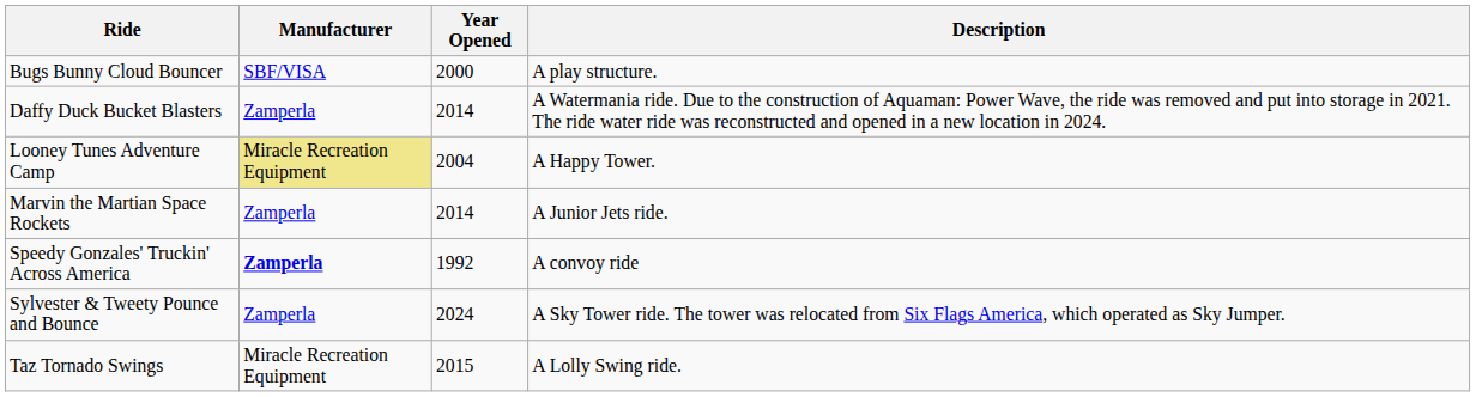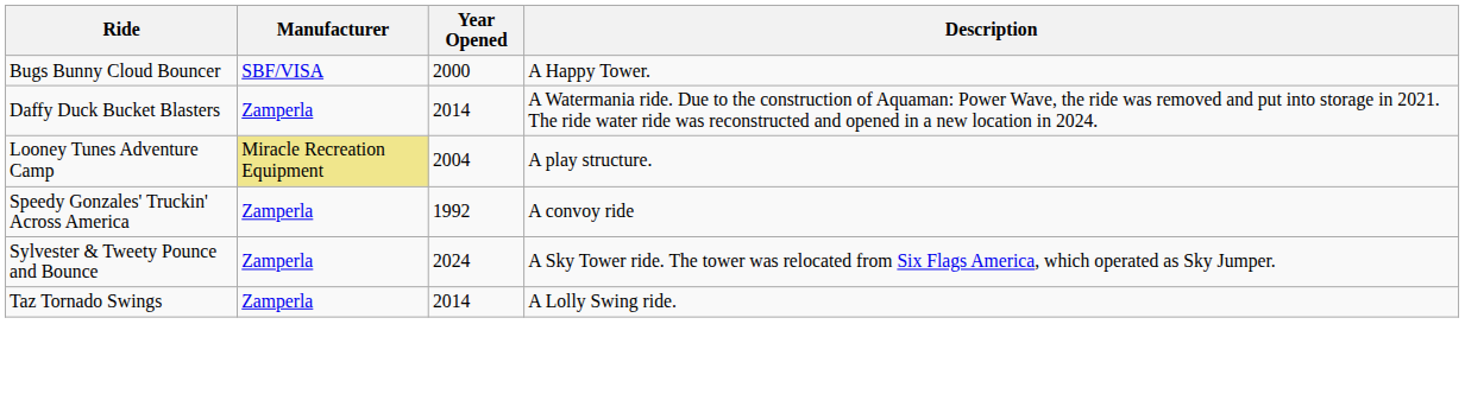 <table class=wikitable>
 <tr>
 <th>Ride</th>
 <th>Manufacturer</th>
 <th>Year Opened</th>
 <th>Description</th>
 </tr>
 <tr>
 <td>Bugs Bunny Cloud Bouncer</td>
 <td><a href='#'>SBF/VISA</a></td>
 <td>2000</td>
-<td>A play structure.</td>
+<td>A Happy Tower.</td>
 </tr>
 <tr>
 <td>Daffy Duck Bucket Blasters</td>
 <td><a href='#'>Zamperla</a></td>
 <td>2014</td>
 <td>A Watermania ride. Due to the construction of Aquaman: Power Wave, the ride was removed and put into storage in 2021. The ride water ride was reconstructed and opened in a new location in 2024.</td>
 </tr>
 <tr>
 <td>Looney Tunes Adventure Camp</td>
 <td style="background: khaki;">Miracle Recreation Equipment</td>
 <td>2004</td>
-<td>A Happy Tower.</td>
-</tr>
-<tr>
-<td>Marvin the Martian Space Rockets</td>
-<td><a href='#'>Zamperla</a></td>
-<td>2014</td>
-<td>A Junior Jets ride.</td>
+<td>A play structure.</td>
 </tr>
 <tr>
 <td>Speedy Gonzales' Truckin' Across America</td>
-<td><strong><a href='#'>Zamperla</a></strong></td>
+<td><a href='#'>Zamperla</a></td>
 <td>1992</td>
 <td>A convoy ride</td>
 </tr>
 <tr>
 <td>Sylvester & Tweety Pounce and Bounce </td>
 <td><a href='#'>Zamperla</a></td>
 <td>2024</td>
 <td>A Sky Tower ride. The tower was relocated from <a href='#'>Six Flags America</a>, which operated as Sky Jumper.</td>
 </tr>
 <tr>
 <td>Taz Tornado Swings</td>
-<td>Miracle Recreation Equipment</td>
-<td>2015</td>
+<td><a href='#'>Zamperla</a></td>
+<td>2014</td>
 <td>A Lolly Swing ride.</td>
 </tr>
 </table>
